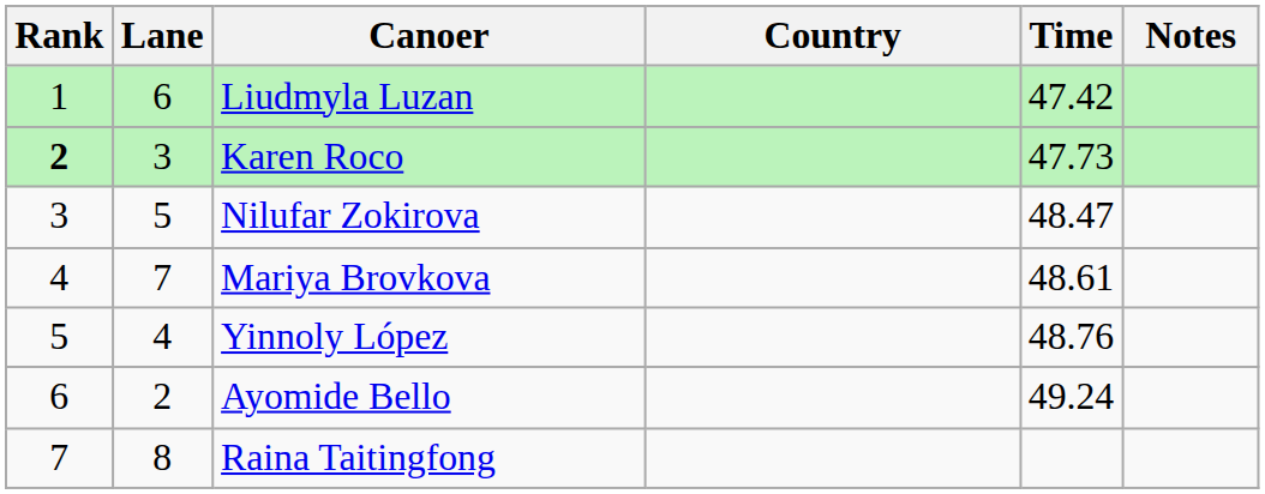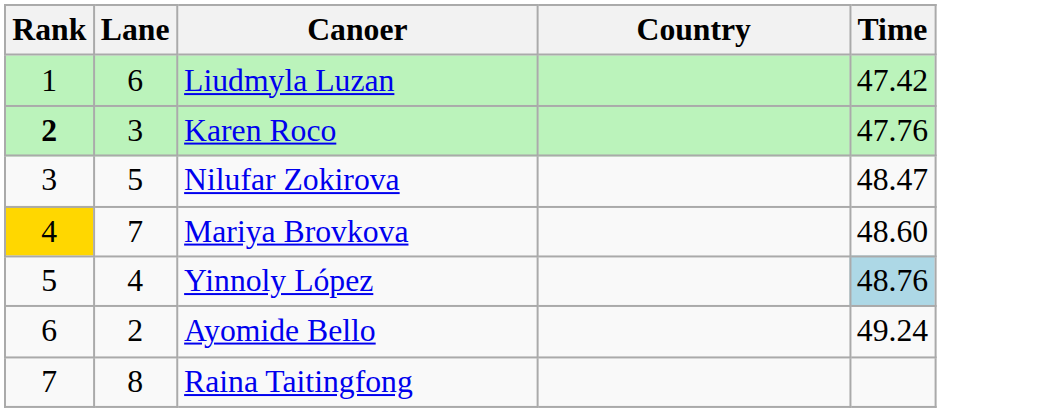 <table class="wikitable sortable" style="text-align:center;">
 <tr>
 <th width=30>Rank</th>
 <th width=30>Lane</th>
 <th width=175>Canoer</th>
 <th width=150>Country</th>
 <th width=30>Time</th>
-<th width=50>Notes</th>
 </tr>
 <tr bgcolor=bbf3bb>
 <td>1</td>
 <td>6</td>
 <td align=left><a href='#'>Liudmyla Luzan</a></td>
 <td align=left></td>
 <td>47.42</td>
-<td></td>
 </tr>
 <tr bgcolor=bbf3bb>
 <td><strong>2</strong></td>
 <td>3</td>
 <td align=left><a href='#'>Karen Roco</a></td>
 <td align=left></td>
-<td>47.73</td>
-<td></td>
+<td>47.76</td>
 </tr>
 <tr>
 <td>3</td>
 <td>5</td>
 <td align=left><a href='#'>Nilufar Zokirova</a></td>
 <td align=left></td>
 <td>48.47</td>
-<td></td>
 </tr>
 <tr>
-<td>4</td>
+<td style="background: gold;">4</td>
 <td>7</td>
 <td align=left><a href='#'>Mariya Brovkova</a></td>
 <td align=left></td>
-<td>48.61</td>
-<td></td>
+<td>48.60</td>
 </tr>
 <tr>
 <td>5</td>
 <td>4</td>
 <td align=left><a href='#'>Yinnoly López</a></td>
 <td align=left></td>
-<td>48.76</td>
-<td></td>
+<td style="background: lightblue;">48.76</td>
 </tr>
 <tr>
 <td>6</td>
 <td>2</td>
 <td align=left><a href='#'>Ayomide Bello</a></td>
 <td align=left></td>
 <td>49.24</td>
-<td></td>
 </tr>
 <tr>
 <td>7</td>
 <td>8</td>
 <td align=left><a href='#'>Raina Taitingfong</a></td>
 <td align=left></td>
 <td></td>
-<td></td>
 </tr>
 </table>
